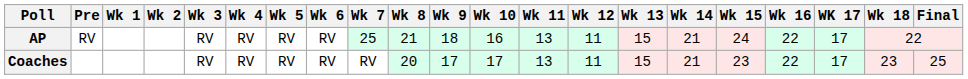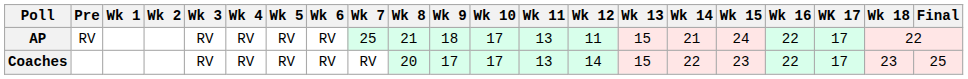 <table class="wikitable" style="white-space:nowrap;">
 <tr>
 <th>Poll</th>
 <th>Pre</th>
 <th>Wk 1</th>
 <th>Wk 2</th>
 <th>Wk 3</th>
 <th>Wk 4</th>
 <th>Wk 5</th>
 <th>Wk 6</th>
 <th>Wk 7</th>
 <th>Wk 8</th>
 <th>Wk 9</th>
 <th>Wk 10</th>
 <th>Wk 11</th>
 <th>Wk 12</th>
 <th>Wk 13</th>
 <th>Wk 14</th>
 <th>Wk 15</th>
 <th>Wk 16</th>
 <th>WK 17</th>
 <th>Wk 18</th>
 <th>Final</th>
 </tr>
 <tr style="text-align:center;">
 <th>AP</th>
 <td style="background:#FFF;">RV</td>
 <td style="background:#FFF;"></td>
 <td style="background:#FFF;"></td>
 <td style="background:#FFF;">RV</td>
 <td style="background:#FFF;">RV</td>
 <td style="background:#FFF;">RV</td>
 <td style="background:#FFF;">RV</td>
 <td style="background:#D8FFEB">25</td>
 <td style="background:#D8FFEB">21</td>
 <td style="background:#D8FFEB">18</td>
-<td style="background:#D8FFEB">16</td>
+<td style="background:#D8FFEB">17</td>
 <td style="background:#D8FFEB">13</td>
 <td style="background:#D8FFEB">11</td>
 <td style="background:#FFE6E6">15</td>
 <td style="background:#FFE6E6">21</td>
 <td style="background:#FFE6E6">24</td>
 <td style="background:#D8FFEB">22</td>
 <td style="background:#D8FFEB">17</td>
 <td colspan=2 style="background:#FFE6E6">22</td>
 </tr>
 <tr style="text-align:center;">
 <th>Coaches</th>
 <td style="background:#FFF;"></td>
 <td style="background:#FFF;"></td>
 <td style="background:#FFF;"></td>
 <td style="background:#FFF;">RV</td>
 <td style="background:#FFF;">RV</td>
 <td style="background:#FFF;">RV</td>
 <td style="background:#FFF;">RV</td>
 <td style="background:#FFF;">RV</td>
 <td style="background:#D8FFEB">20</td>
 <td style="background:#D8FFEB">17</td>
 <td style="background:#D8FFEB">17</td>
 <td style="background:#D8FFEB">13</td>
-<td style="background:#D8FFEB">11</td>
+<td style="background:#D8FFEB">14</td>
 <td style="background:#FFE6E6">15</td>
-<td style="background:#FFE6E6">21</td>
+<td style="background:#FFE6E6">22</td>
 <td style="background:#FFE6E6">23</td>
 <td style="background:#D8FFEB">22</td>
 <td style="background:#D8FFEB">17</td>
 <td style="background:#FFE6E6">23</td>
 <td style="background:#FFE6E6">25</td>
 </tr>
 </table>
